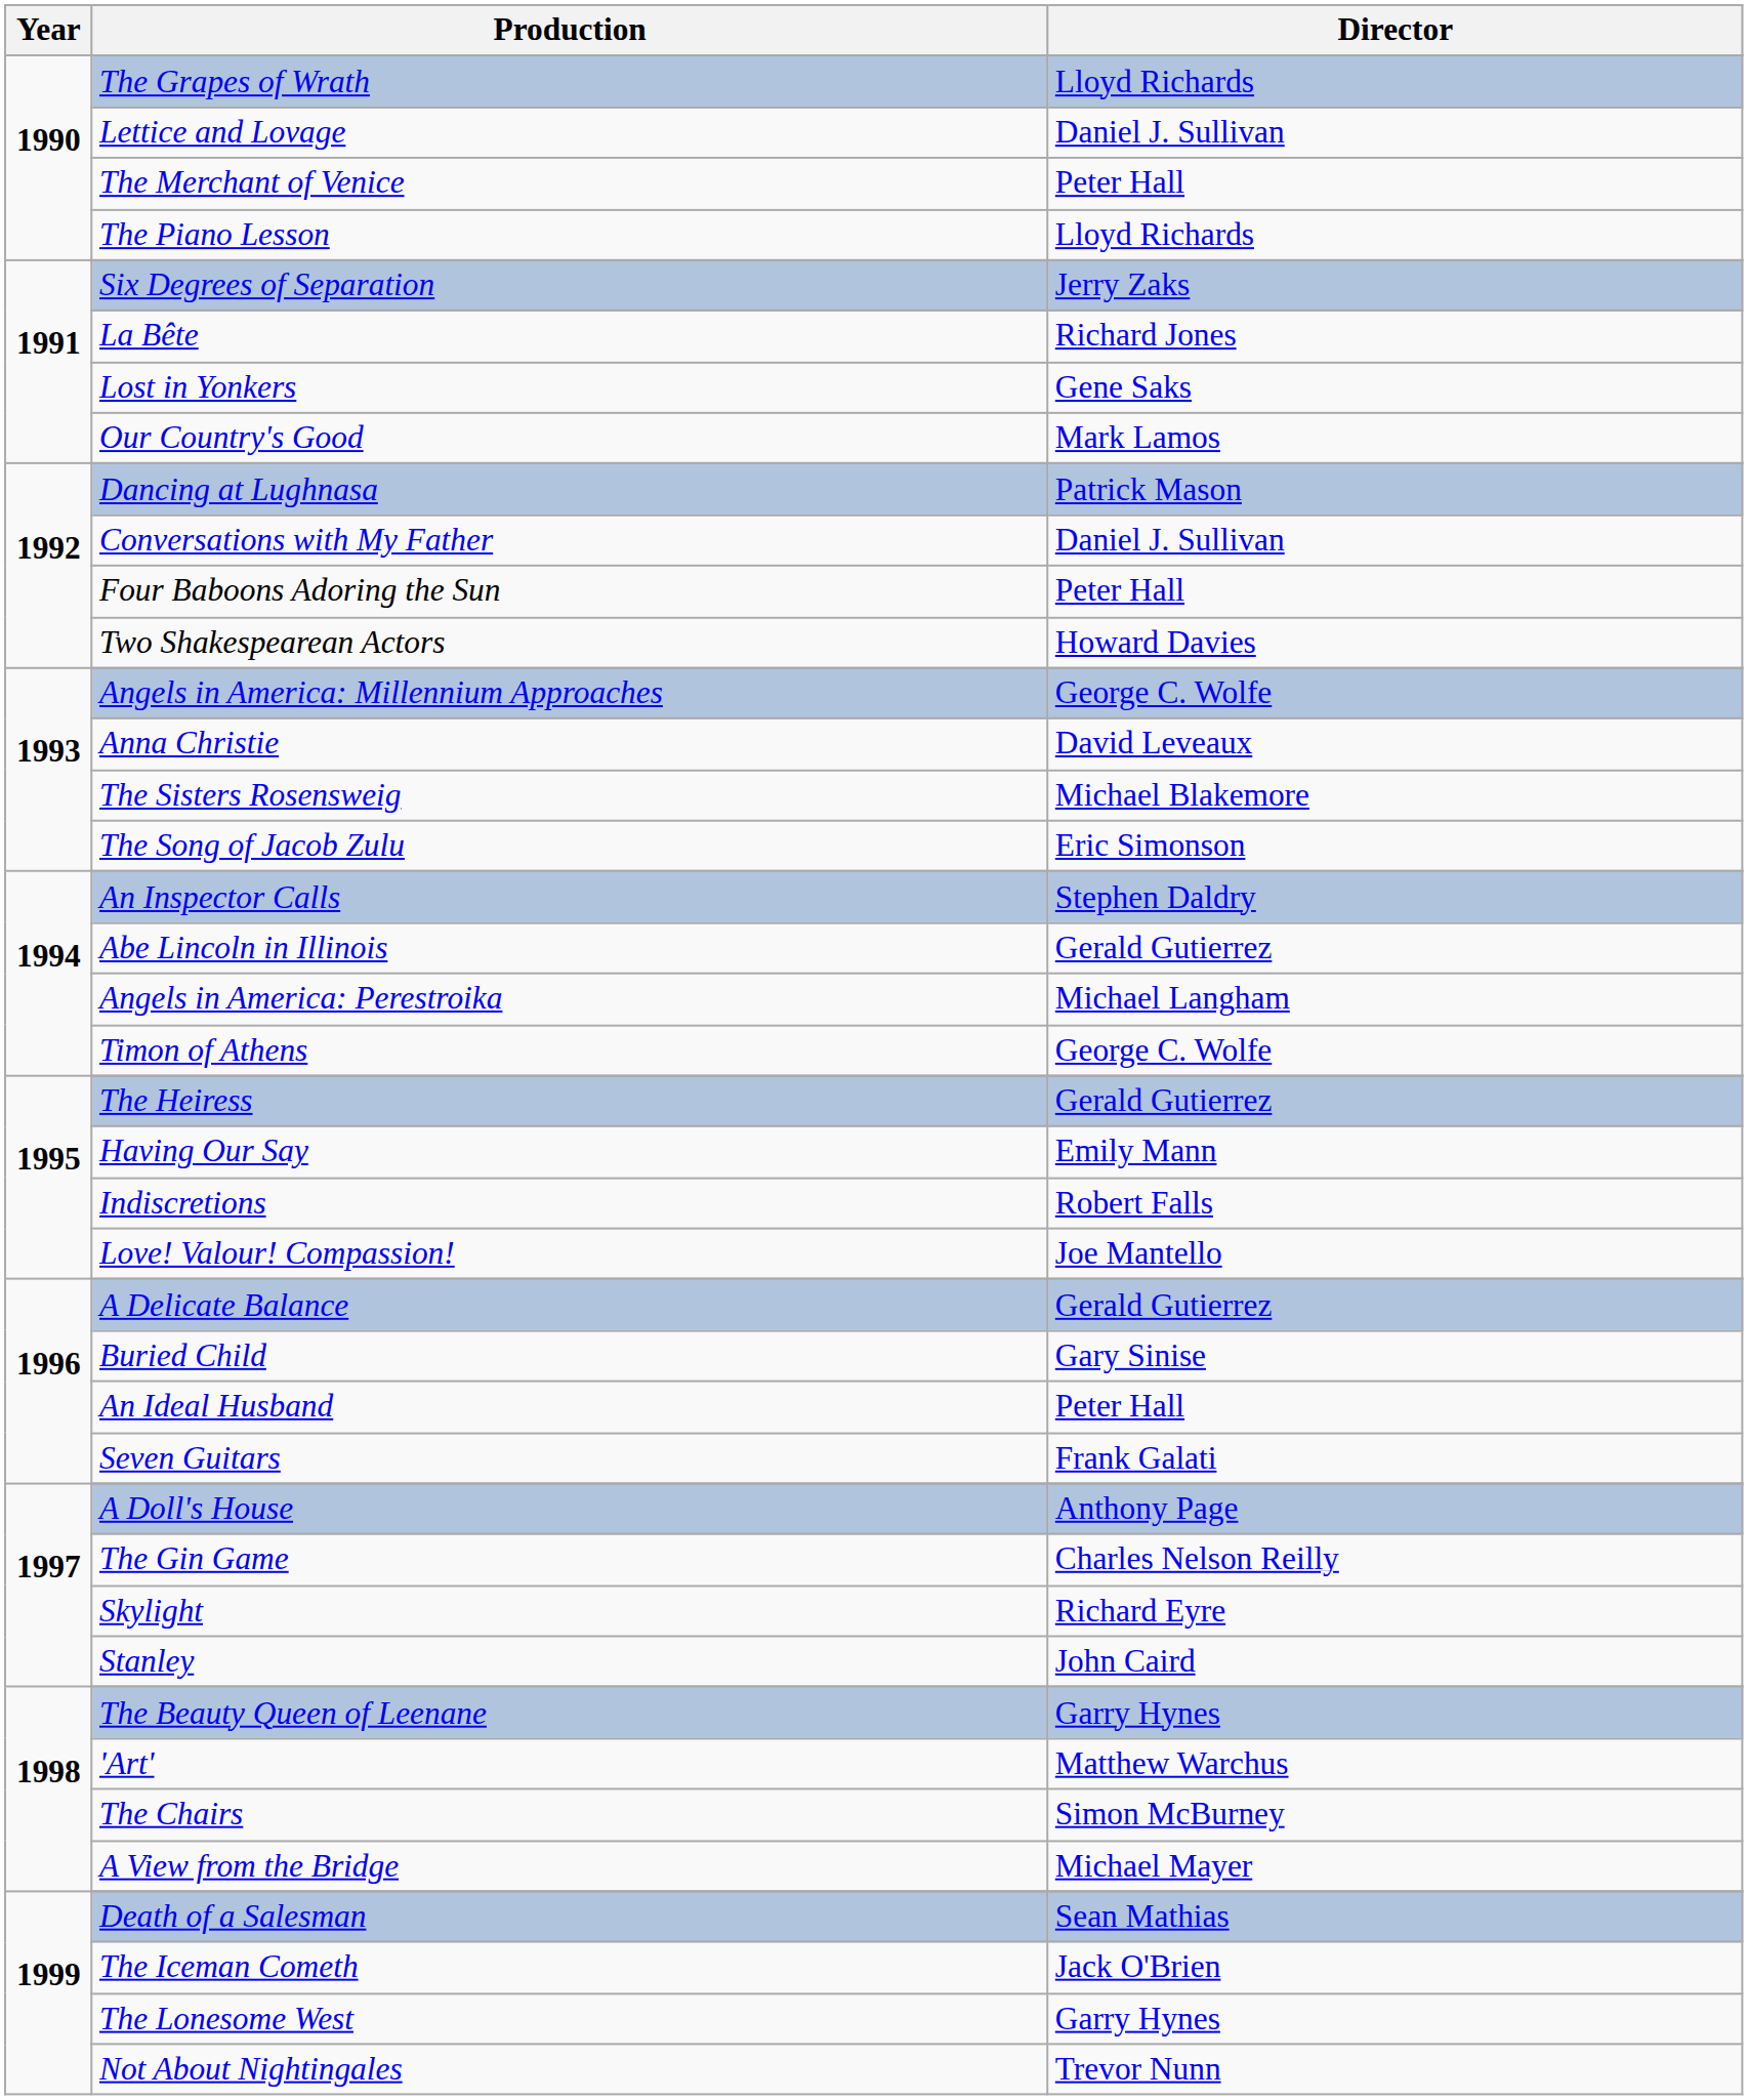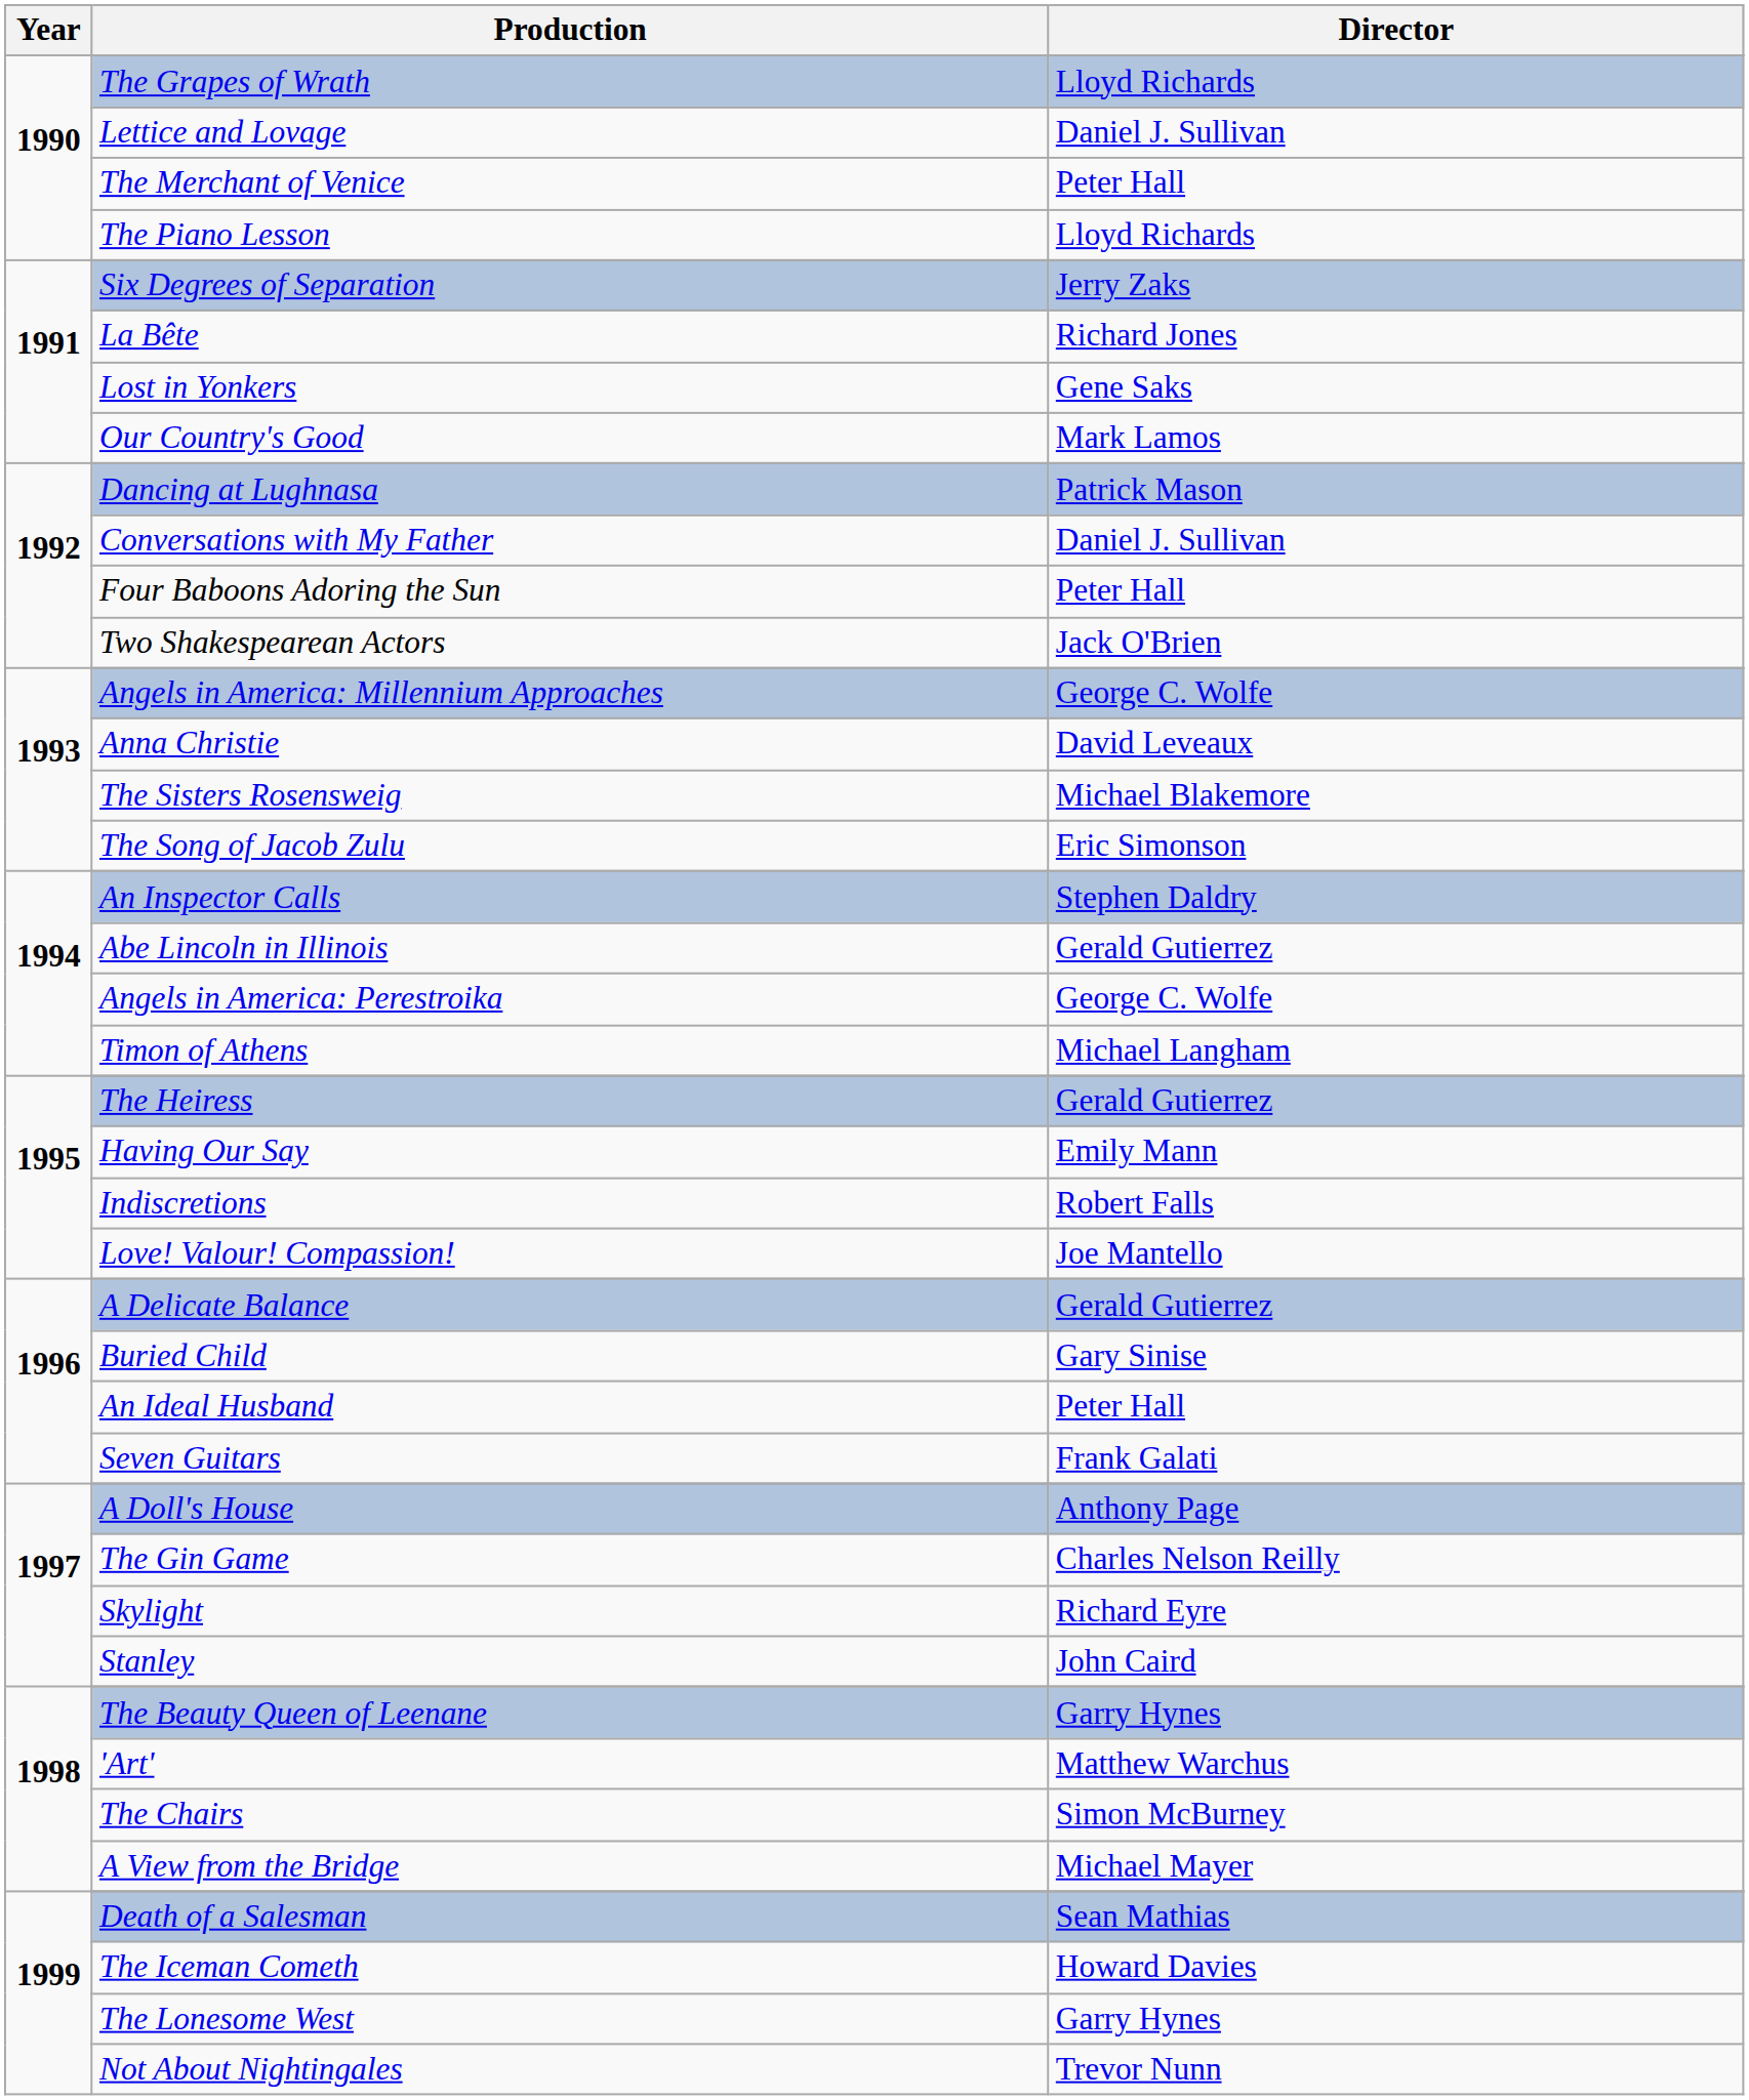 <table class="wikitable" style="width:98%;">
 <tr style="background:#bebebe;">
 <th style="width:5%;">Year</th>
 <th style="width:55%;">Production</th>
 <th style="width:40%;">Director</th>
 </tr>
 <tr>
 <td rowspan="5" align="center"><strong>1990</strong><br><br></td>
 </tr>
 <tr style="background:#B0C4DE">
 <td><em><a href='#'>The Grapes of Wrath</a></em></td>
 <td><a href='#'>Lloyd Richards</a></td>
 </tr>
 <tr>
 <td><em><a href='#'>Lettice and Lovage</a></em></td>
 <td><a href='#'>Daniel J. Sullivan</a></td>
 </tr>
 <tr>
 <td><em><a href='#'>The Merchant of Venice</a></em></td>
 <td><a href='#'>Peter Hall</a></td>
 </tr>
 <tr>
 <td><em><a href='#'>The Piano Lesson</a></em></td>
 <td><a href='#'>Lloyd Richards</a></td>
 </tr>
 <tr>
 <td rowspan="5" align="center"><strong>1991</strong><br><br></td>
 </tr>
 <tr style="background:#B0C4DE">
 <td><em><a href='#'>Six Degrees of Separation</a></em></td>
 <td><a href='#'>Jerry Zaks</a></td>
 </tr>
 <tr>
 <td><em><a href='#'>La Bête</a></em></td>
 <td><a href='#'>Richard Jones</a></td>
 </tr>
 <tr>
 <td><em><a href='#'>Lost in Yonkers</a></em></td>
 <td><a href='#'>Gene Saks</a></td>
 </tr>
 <tr>
 <td><em><a href='#'>Our Country's Good</a></em></td>
 <td><a href='#'>Mark Lamos</a></td>
 </tr>
 <tr>
 <td rowspan="5" align="center"><strong>1992</strong><br><br></td>
 </tr>
 <tr style="background:#B0C4DE">
 <td><em><a href='#'>Dancing at Lughnasa</a></em></td>
 <td><a href='#'>Patrick Mason</a></td>
 </tr>
 <tr>
 <td><em><a href='#'>Conversations with My Father</a></em></td>
 <td><a href='#'>Daniel J. Sullivan</a></td>
 </tr>
 <tr>
 <td><em>Four Baboons Adoring the Sun</em></td>
 <td><a href='#'>Peter Hall</a></td>
 </tr>
 <tr>
 <td><em>Two Shakespearean Actors</em></td>
-<td><a href='#'>Howard Davies</a></td>
+<td><a href='#'>Jack O'Brien</a></td>
 </tr>
 <tr>
 <td rowspan="5" align="center"><strong>1993</strong><br><br></td>
 </tr>
 <tr style="background:#B0C4DE">
 <td><em><a href='#'>Angels in America: Millennium Approaches</a></em></td>
 <td><a href='#'>George C. Wolfe</a></td>
 </tr>
 <tr>
 <td><em><a href='#'>Anna Christie</a></em></td>
 <td><a href='#'>David Leveaux</a></td>
 </tr>
 <tr>
 <td><em><a href='#'>The Sisters Rosensweig</a></em></td>
 <td><a href='#'>Michael Blakemore</a></td>
 </tr>
 <tr>
 <td><em><a href='#'>The Song of Jacob Zulu</a></em></td>
 <td><a href='#'>Eric Simonson</a></td>
 </tr>
 <tr>
 <td rowspan="5" align="center"><strong>1994</strong><br><br></td>
 </tr>
 <tr style="background:#B0C4DE">
 <td><em><a href='#'>An Inspector Calls</a></em></td>
 <td><a href='#'>Stephen Daldry</a></td>
 </tr>
 <tr>
 <td><em><a href='#'>Abe Lincoln in Illinois</a></em></td>
 <td><a href='#'>Gerald Gutierrez</a></td>
 </tr>
 <tr>
 <td><em><a href='#'>Angels in America: Perestroika</a></em></td>
-<td><a href='#'>Michael Langham</a></td>
+<td><a href='#'>George C. Wolfe</a></td>
 </tr>
 <tr>
 <td><em><a href='#'>Timon of Athens</a></em></td>
-<td><a href='#'>George C. Wolfe</a></td>
+<td><a href='#'>Michael Langham</a></td>
 </tr>
 <tr>
 <td rowspan="5" align="center"><strong>1995</strong><br><br></td>
 </tr>
 <tr style="background:#B0C4DE">
 <td><em><a href='#'>The Heiress</a></em></td>
 <td><a href='#'>Gerald Gutierrez</a></td>
 </tr>
 <tr>
 <td><em><a href='#'>Having Our Say</a></em></td>
 <td><a href='#'>Emily Mann</a></td>
 </tr>
 <tr>
 <td><em><a href='#'>Indiscretions</a></em></td>
 <td><a href='#'>Robert Falls</a></td>
 </tr>
 <tr>
 <td><em><a href='#'>Love! Valour! Compassion!</a></em></td>
 <td><a href='#'>Joe Mantello</a></td>
 </tr>
 <tr>
 <td rowspan="5" align="center"><strong>1996</strong><br><br></td>
 </tr>
 <tr style="background:#B0C4DE">
 <td><em><a href='#'>A Delicate Balance</a></em></td>
 <td><a href='#'>Gerald Gutierrez</a></td>
 </tr>
 <tr>
 <td><em><a href='#'>Buried Child</a></em></td>
 <td><a href='#'>Gary Sinise</a></td>
 </tr>
 <tr>
 <td><em><a href='#'>An Ideal Husband</a></em></td>
 <td><a href='#'>Peter Hall</a></td>
 </tr>
 <tr>
 <td><em><a href='#'>Seven Guitars</a></em></td>
 <td><a href='#'>Frank Galati</a></td>
 </tr>
 <tr>
 <td rowspan="5" align="center"><strong>1997</strong><br><br></td>
 </tr>
 <tr style="background:#B0C4DE">
 <td><em><a href='#'>A Doll's House</a></em></td>
 <td><a href='#'>Anthony Page</a></td>
 </tr>
 <tr>
 <td><em><a href='#'>The Gin Game</a></em></td>
 <td><a href='#'>Charles Nelson Reilly</a></td>
 </tr>
 <tr>
 <td><em><a href='#'>Skylight</a></em></td>
 <td><a href='#'>Richard Eyre</a></td>
 </tr>
 <tr>
 <td><em><a href='#'>Stanley</a></em></td>
 <td><a href='#'>John Caird</a></td>
 </tr>
 <tr>
 <td rowspan="5" align="center"><strong>1998</strong><br><br></td>
 </tr>
 <tr style="background:#B0C4DE">
 <td><em><a href='#'>The Beauty Queen of Leenane</a></em></td>
 <td><a href='#'>Garry Hynes</a></td>
 </tr>
 <tr>
 <td><em><a href='#'>'Art'</a></em></td>
 <td><a href='#'>Matthew Warchus</a></td>
 </tr>
 <tr>
 <td><em><a href='#'>The Chairs</a></em></td>
 <td><a href='#'>Simon McBurney</a></td>
 </tr>
 <tr>
 <td><em><a href='#'>A View from the Bridge</a></em></td>
 <td><a href='#'>Michael Mayer</a></td>
 </tr>
 <tr>
 <td rowspan="5" align="center"><strong>1999</strong><br><br></td>
 </tr>
 <tr style="background:#B0C4DE">
 <td><em><a href='#'>Death of a Salesman</a></em></td>
 <td><a href='#'>Sean Mathias</a></td>
 </tr>
 <tr>
 <td><em><a href='#'>The Iceman Cometh</a></em></td>
-<td><a href='#'>Jack O'Brien</a></td>
+<td><a href='#'>Howard Davies</a></td>
 </tr>
 <tr>
 <td><em><a href='#'>The Lonesome West</a></em></td>
 <td><a href='#'>Garry Hynes</a></td>
 </tr>
 <tr>
 <td><em><a href='#'>Not About Nightingales</a></em></td>
 <td><a href='#'>Trevor Nunn</a></td>
 </tr>
 </table>
